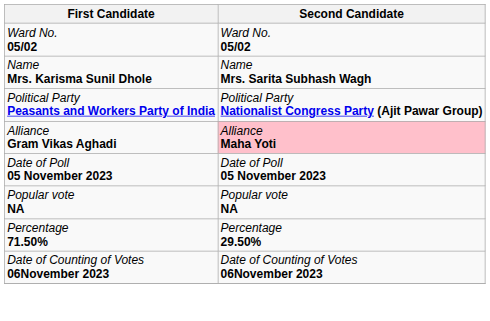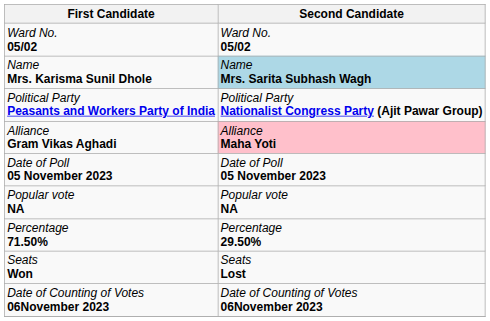 <table class="wikitable">
 <tr>
 <th>First Candidate</th>
 <th>Second Candidate</th>
 </tr>
 <tr>
 <td><em>Ward No.</em> <br><strong>05/02</strong></td>
 <td><em>Ward No.</em> <br><strong>05/02</strong></td>
 </tr>
 <tr>
 <td><em>Name</em> <br><strong>Mrs. Karisma Sunil Dhole</strong></td>
-<td><em>Name</em> <br><strong>Mrs. Sarita Subhash Wagh</strong></td>
+<td style="background: lightblue;"><em>Name</em> <br><strong>Mrs. Sarita Subhash Wagh</strong></td>
 </tr>
 <tr>
 <td><em>Political Party</em> <br><strong><a href='#'>Peasants and Workers Party of India</a></strong></td>
 <td><em>Political Party</em> <br><strong><a href='#'>Nationalist Congress Party</a> (Ajit Pawar Group)</strong></td>
 </tr>
 <tr>
 <td><em>Alliance</em> <br><strong>Gram Vikas Aghadi</strong></td>
 <td style="background: pink;"><em>Alliance</em> <br><strong>Maha Yoti</strong></td>
 </tr>
 <tr>
 <td><em>Date of Poll</em> <br><strong>05 November 2023</strong></td>
 <td><em>Date of Poll</em>  <br><strong>05 November 2023</strong></td>
 </tr>
 <tr>
 <td><em>Popular vote</em> <br><strong>NA</strong></td>
 <td><em>Popular vote</em> <br><strong>NA</strong></td>
 </tr>
 <tr>
 <td><em>Percentage</em> <br><strong>71.50%</strong></td>
 <td><em>Percentage</em> <br><strong>29.50%</strong></td>
 </tr>
 <tr>
+<td><em>Seats</em> <br><strong>Won</strong></td>
+<td><em>Seats</em> <br><strong>Lost</strong></td>
+</tr>
+<tr>
 <td><em>Date of Counting of Votes</em> <br><strong>06November 2023</strong></td>
 <td><em>Date of Counting of Votes</em> <br><strong>06November 2023</strong></td>
 </tr>
 <tr>
 </tr>
 </table>
